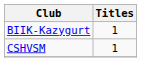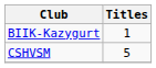 <table class="wikitable" style="text-align:left;">
 <tr>
 <th>Club</th>
 <th>Titles</th>
 </tr>
 <tr>
 <td><a href='#'>BIIK-Kazygurt</a></td>
 <td align="center">1</td>
 </tr>
 <tr>
 <td><a href='#'>CSHVSM</a></td>
-<td align="center">1</td>
+<td align="center">5</td>
 </tr>
 <tr>
 </tr>
 </table>
